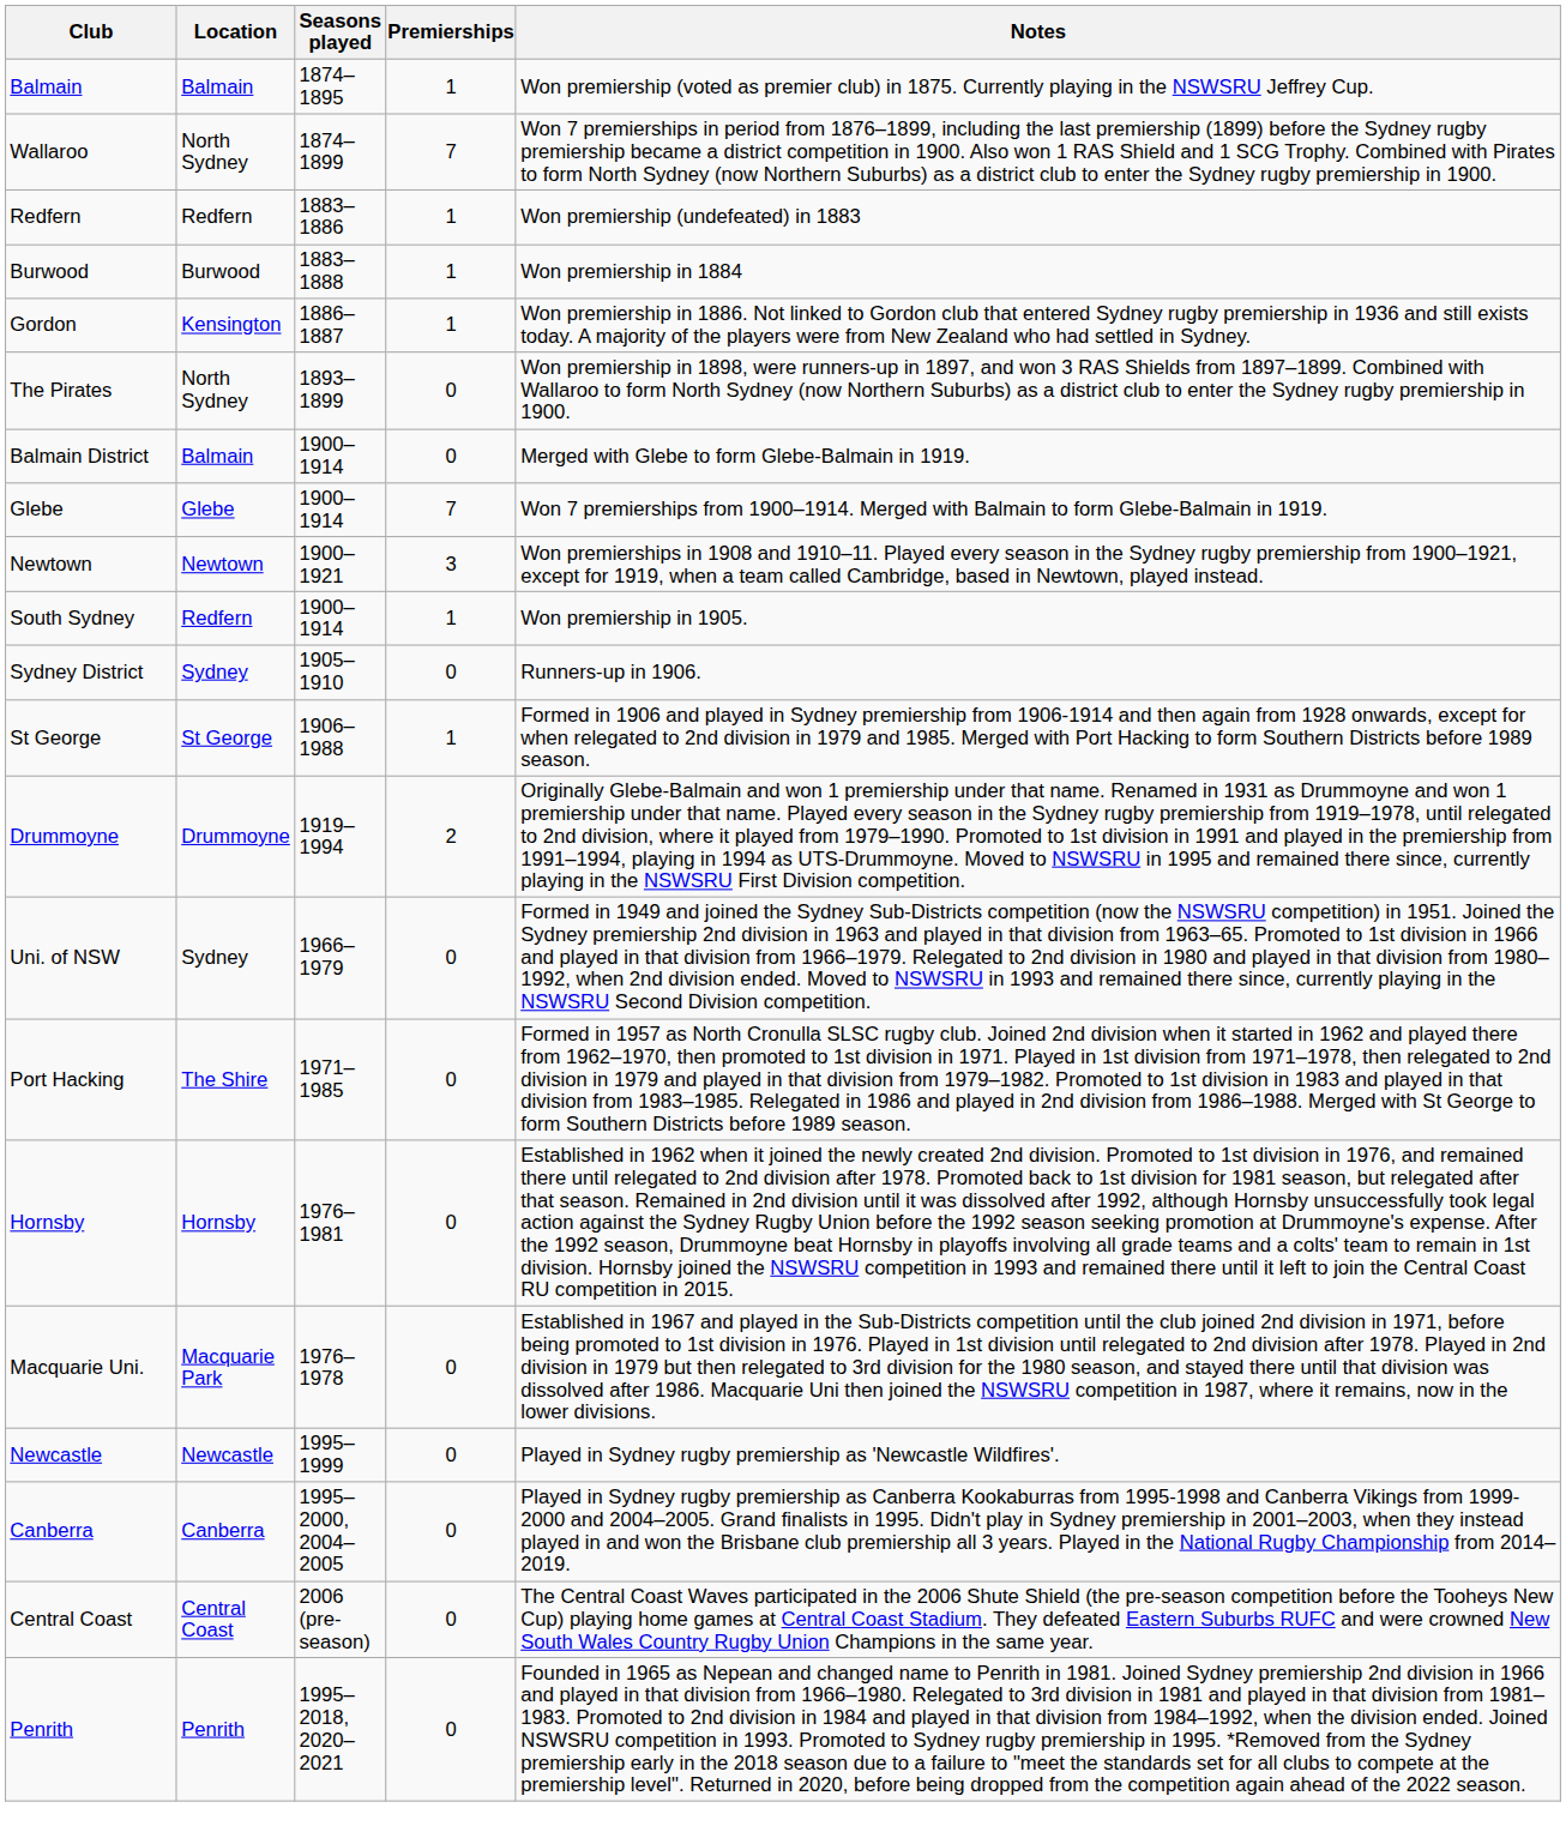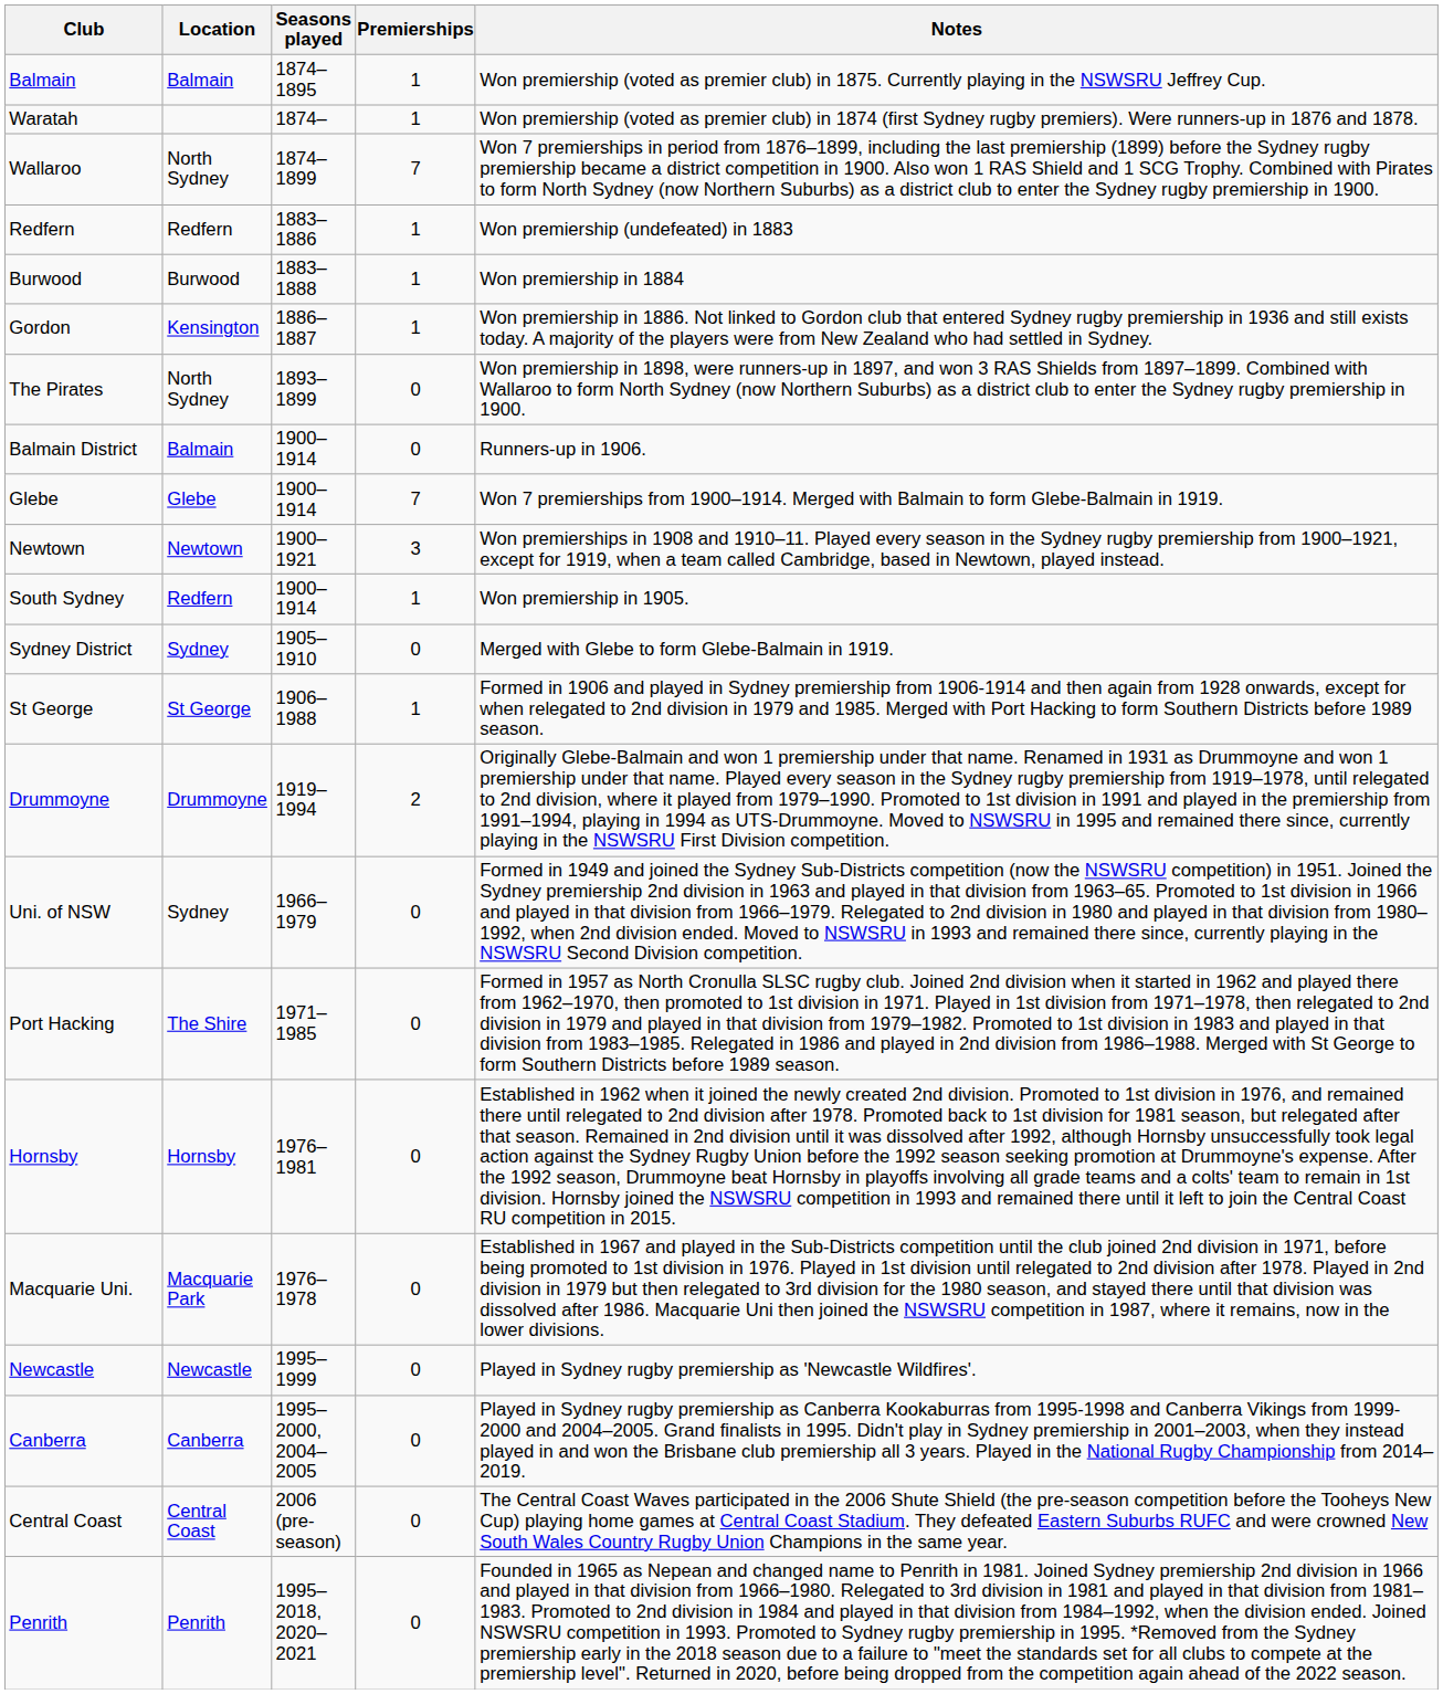 <table class="wikitable sortable">
 <tr>
 <th style="width:130px;">Club</th>
 <th style="width:50px">Location</th>
 <th style="width:50px">Seasons played</th>
 <th style="width:25px;padding:1px">Premierships</th>
 <th>Notes</th>
 </tr>
 <tr>
 <td> <a href='#'>Balmain</a></td>
 <td><a href='#'>Balmain</a></td>
 <td>1874–1895</td>
 <td style="text-align:center">1</td>
 <td>Won premiership (voted as premier club) in 1875. Currently playing in the <a href='#'>NSWSRU</a> Jeffrey Cup.</td>
+</tr>
+<tr>
+<td> Waratah</td>
+<td></td>
+<td>1874–</td>
+<td style="text-align:center">1</td>
+<td>Won premiership (voted as premier club) in 1874 (first Sydney rugby premiers). Were runners-up in 1876 and 1878.</td>
 </tr>
 <tr>
 <td> Wallaroo</td>
 <td>North Sydney</td>
 <td>1874–1899</td>
 <td style="text-align:center">7</td>
 <td>Won 7 premierships in period from 1876–1899, including the last premiership (1899) before the Sydney rugby premiership became a district competition in 1900. Also won 1 RAS Shield and 1 SCG Trophy. Combined with Pirates to form North Sydney (now Northern Suburbs) as a district club to enter the Sydney rugby premiership in 1900.</td>
 </tr>
 <tr>
 <td> Redfern</td>
 <td>Redfern</td>
 <td>1883–1886</td>
 <td style="text-align:center">1</td>
 <td>Won premiership (undefeated) in 1883</td>
 </tr>
 <tr>
 <td> Burwood</td>
 <td>Burwood</td>
 <td>1883–1888</td>
 <td style="text-align:center">1</td>
 <td>Won premiership in 1884</td>
 </tr>
 <tr>
 <td> Gordon</td>
 <td><a href='#'>Kensington</a></td>
 <td>1886–1887</td>
 <td style="text-align:center">1</td>
 <td>Won premiership in 1886. Not linked to Gordon club that entered Sydney rugby premiership in 1936 and still exists today. A majority of the players were from New Zealand who had settled in Sydney.</td>
 </tr>
 <tr>
 <td> The Pirates</td>
 <td>North Sydney</td>
 <td>1893–1899</td>
 <td style="text-align:center">0</td>
 <td>Won premiership in 1898, were runners-up in 1897, and won 3 RAS Shields from 1897–1899. Combined with Wallaroo to form North Sydney (now Northern Suburbs) as a district club to enter the Sydney rugby premiership in 1900.</td>
 </tr>
 <tr>
 <td> Balmain District</td>
 <td><a href='#'>Balmain</a></td>
 <td>1900–1914</td>
 <td style="text-align:center">0</td>
-<td>Merged with Glebe to form Glebe-Balmain in 1919.</td>
+<td>Runners-up in 1906.</td>
 </tr>
 <tr>
 <td> Glebe</td>
 <td><a href='#'>Glebe</a></td>
 <td>1900–1914</td>
 <td style="text-align:center">7</td>
 <td>Won 7 premierships from 1900–1914. Merged with Balmain to form Glebe-Balmain in 1919.</td>
 </tr>
 <tr>
 <td> Newtown</td>
 <td><a href='#'>Newtown</a></td>
 <td>1900–1921</td>
 <td style="text-align:center">3</td>
 <td>Won premierships in 1908 and 1910–11. Played every season in the Sydney rugby premiership from 1900–1921, except for 1919, when a team called Cambridge, based in Newtown, played instead.</td>
 </tr>
 <tr>
 <td> South Sydney</td>
 <td><a href='#'>Redfern</a></td>
 <td>1900–1914</td>
 <td style="text-align:center">1</td>
 <td>Won premiership in 1905.</td>
 </tr>
 <tr>
 <td> Sydney District</td>
 <td><a href='#'>Sydney</a></td>
 <td>1905–1910</td>
 <td style="text-align:center">0</td>
-<td>Runners-up in 1906.</td>
+<td>Merged with Glebe to form Glebe-Balmain in 1919.</td>
 </tr>
 <tr>
 <td> St George</td>
 <td><a href='#'>St George</a></td>
 <td>1906–1988</td>
 <td style="text-align:center">1</td>
 <td>Formed in 1906 and played in Sydney premiership from 1906-1914 and then again from 1928 onwards, except for when relegated to 2nd division in 1979 and 1985. Merged with Port Hacking to form Southern Districts before 1989 season.</td>
 </tr>
 <tr>
 <td> <a href='#'>Drummoyne</a></td>
 <td><a href='#'>Drummoyne</a></td>
 <td>1919–1994</td>
 <td style="text-align:center">2</td>
 <td>Originally Glebe-Balmain and won 1 premiership under that name. Renamed in 1931 as Drummoyne and won 1 premiership under that name. Played every season in the Sydney rugby premiership from 1919–1978, until relegated to 2nd division, where it played from 1979–1990. Promoted to 1st division in 1991 and played in the premiership from 1991–1994, playing in 1994 as UTS-Drummoyne. Moved to <a href='#'>NSWSRU</a> in 1995 and remained there since, currently playing in the <a href='#'>NSWSRU</a> First Division competition.</td>
 </tr>
 <tr>
 <td> Uni. of NSW</td>
 <td>Sydney</td>
 <td>1966–1979</td>
 <td style="text-align:center">0</td>
 <td>Formed in 1949 and joined the Sydney Sub-Districts competition (now the <a href='#'>NSWSRU</a> competition) in 1951. Joined the Sydney premiership 2nd division in 1963 and played in that division from 1963–65. Promoted to 1st division in 1966 and played in that division from 1966–1979. Relegated to 2nd division in 1980 and played in that division from 1980–1992, when 2nd division ended. Moved to <a href='#'>NSWSRU</a> in 1993 and remained there since, currently playing in the <a href='#'>NSWSRU</a> Second Division competition.</td>
 </tr>
 <tr>
 <td> Port Hacking</td>
 <td><a href='#'>The Shire</a></td>
 <td>1971–1985</td>
 <td style="text-align:center">0</td>
 <td>Formed in 1957 as North Cronulla SLSC rugby club. Joined 2nd division when it started in 1962 and played there from 1962–1970, then promoted to 1st division in 1971. Played in 1st division from 1971–1978, then relegated to 2nd division in 1979 and played in that division from 1979–1982. Promoted to 1st division in 1983 and played in that division from 1983–1985. Relegated in 1986 and played in 2nd division from 1986–1988. Merged with St George to form Southern Districts before 1989 season.</td>
 </tr>
 <tr>
 <td> <a href='#'>Hornsby</a></td>
 <td><a href='#'>Hornsby</a></td>
 <td>1976–1981</td>
 <td style="text-align:center">0</td>
 <td>Established in 1962 when it joined the newly created 2nd division. Promoted to 1st division in 1976, and remained there until relegated to 2nd division after 1978. Promoted back to 1st division for 1981 season, but relegated after that season. Remained in 2nd division until it was dissolved after 1992, although Hornsby unsuccessfully took legal action against the Sydney Rugby Union before the 1992 season seeking promotion at Drummoyne's expense. After the 1992 season, Drummoyne beat Hornsby in playoffs involving all grade teams and a colts' team to remain in 1st division. Hornsby joined the <a href='#'>NSWSRU</a> competition in 1993 and remained there until it left to join the Central Coast RU competition in 2015.</td>
 </tr>
 <tr>
 <td> Macquarie Uni.</td>
 <td><a href='#'>Macquarie Park</a></td>
 <td>1976–1978</td>
 <td style="text-align:center">0</td>
 <td>Established in 1967 and played in the Sub-Districts competition until the club joined 2nd division in 1971, before being promoted to 1st division in 1976. Played in 1st division until relegated to 2nd division after 1978. Played in 2nd division in 1979 but then relegated to 3rd division for the 1980 season, and stayed there until that division was dissolved after 1986. Macquarie Uni then joined the <a href='#'>NSWSRU</a> competition in 1987, where it remains, now in the lower divisions.</td>
 </tr>
 <tr>
 <td> <a href='#'>Newcastle</a></td>
 <td><a href='#'>Newcastle</a></td>
 <td>1995–1999</td>
 <td style="text-align:center">0</td>
 <td>Played in Sydney rugby premiership as 'Newcastle Wildfires'.</td>
 </tr>
 <tr>
 <td> <a href='#'>Canberra</a></td>
 <td><a href='#'>Canberra</a></td>
 <td>1995–2000, 2004–2005</td>
 <td style="text-align:center">0</td>
 <td>Played in Sydney rugby premiership as Canberra Kookaburras from 1995-1998 and Canberra Vikings from 1999-2000 and 2004–2005. Grand finalists in 1995. Didn't play in Sydney premiership in 2001–2003, when they instead played in and won the Brisbane club premiership all 3 years. Played in the <a href='#'>National Rugby Championship</a> from 2014–2019.</td>
 </tr>
 <tr>
 <td> Central Coast</td>
 <td><a href='#'>Central Coast</a></td>
 <td>2006 (pre-season)</td>
 <td style="text-align:center">0</td>
 <td>The Central Coast Waves participated in the 2006 Shute Shield (the pre-season competition before the Tooheys New Cup) playing home games at <a href='#'>Central Coast Stadium</a>. They defeated <a href='#'>Eastern Suburbs RUFC</a> and were crowned <a href='#'>New South Wales Country Rugby Union</a> Champions in the same year.</td>
 </tr>
 <tr>
 <td> <a href='#'>Penrith</a> </td>
 <td><a href='#'>Penrith</a></td>
 <td>1995–2018, 2020–2021</td>
 <td style="text-align:center">0</td>
 <td>Founded in 1965 as Nepean and changed name to Penrith in 1981. Joined Sydney premiership 2nd division in 1966 and played in that division from 1966–1980. Relegated to 3rd division in 1981 and played in that division from 1981–1983. Promoted to 2nd division in 1984 and played in that division from 1984–1992, when the division ended. Joined NSWSRU competition in 1993. Promoted to Sydney rugby premiership in 1995. *Removed from the Sydney premiership early in the 2018 season due to a failure to "meet the standards set for all clubs to compete at the premiership level". Returned in 2020, before being dropped from the competition again ahead of the 2022 season.</td>
 </tr>
 </table>
